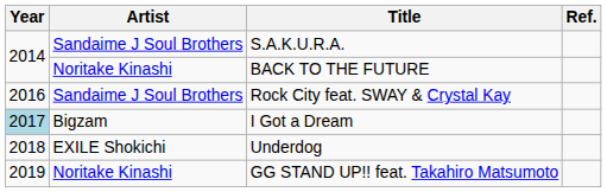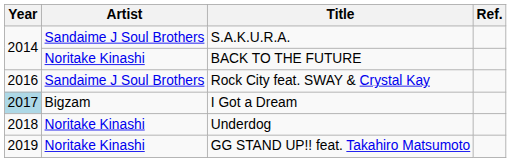 <table class="wikitable">
 <tr>
 <th>Year</th>
 <th>Artist</th>
 <th>Title</th>
 <th>Ref.</th>
 </tr>
 <tr>
 <td rowspan="2">2014</td>
 <td><a href='#'>Sandaime J Soul Brothers</a></td>
 <td>S.A.K.U.R.A.</td>
 <td></td>
 </tr>
 <tr>
 <td><a href='#'>Noritake Kinashi</a></td>
 <td>BACK TO THE FUTURE</td>
 <td></td>
 </tr>
 <tr>
 <td>2016</td>
 <td><a href='#'>Sandaime J Soul Brothers</a></td>
 <td>Rock City feat. SWAY & <a href='#'>Crystal Kay</a></td>
 <td></td>
 </tr>
 <tr>
 <td style="background: lightblue;">2017</td>
 <td>Bigzam</td>
 <td>I Got a Dream</td>
 <td></td>
 </tr>
 <tr>
 <td>2018</td>
-<td>EXILE Shokichi</td>
+<td><a href='#'>Noritake Kinashi</a></td>
 <td>Underdog</td>
 <td></td>
 </tr>
 <tr>
 <td>2019</td>
 <td><a href='#'>Noritake Kinashi</a></td>
 <td>GG STAND UP!! feat. <a href='#'>Takahiro Matsumoto</a></td>
 <td></td>
 </tr>
 </table>
